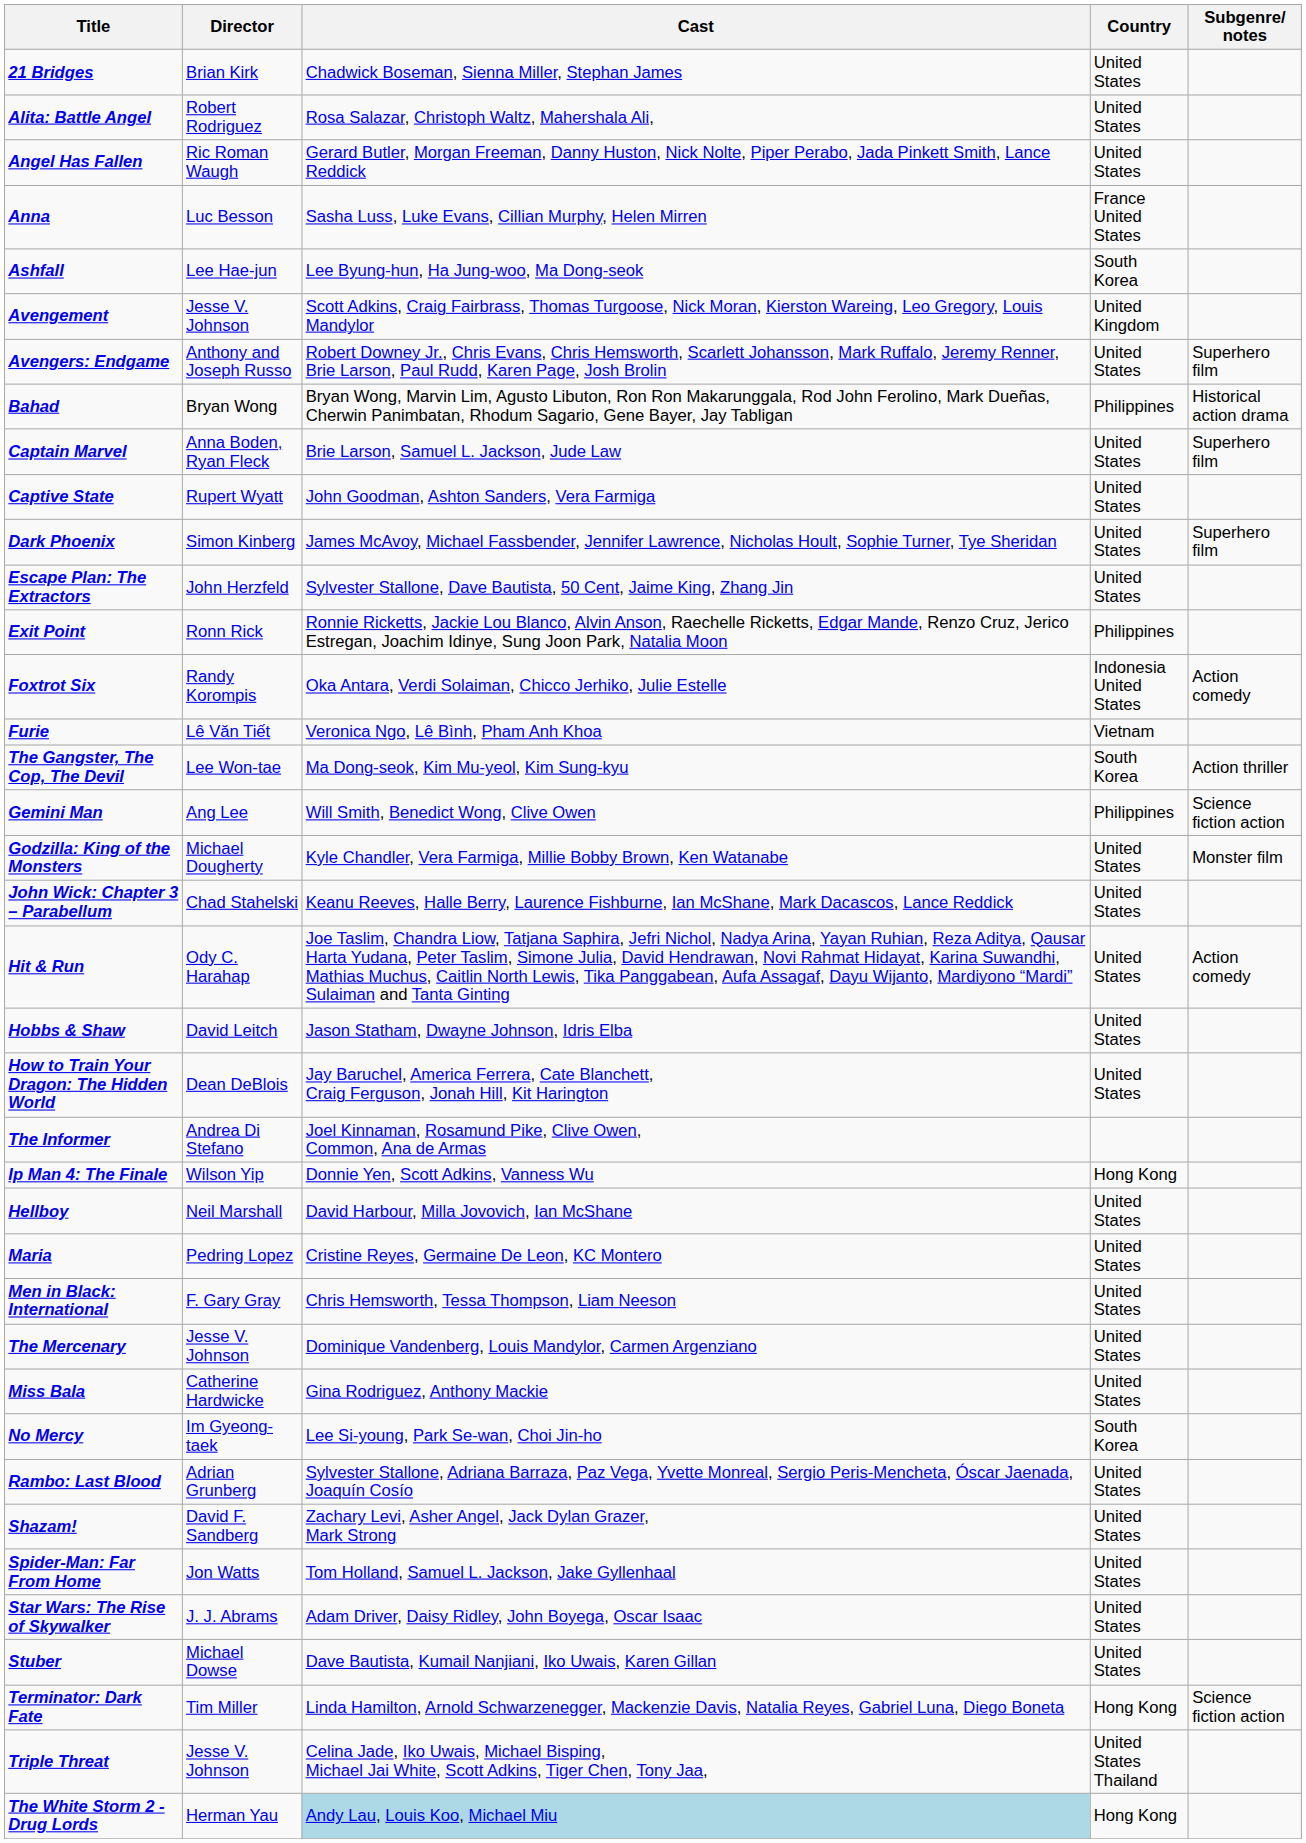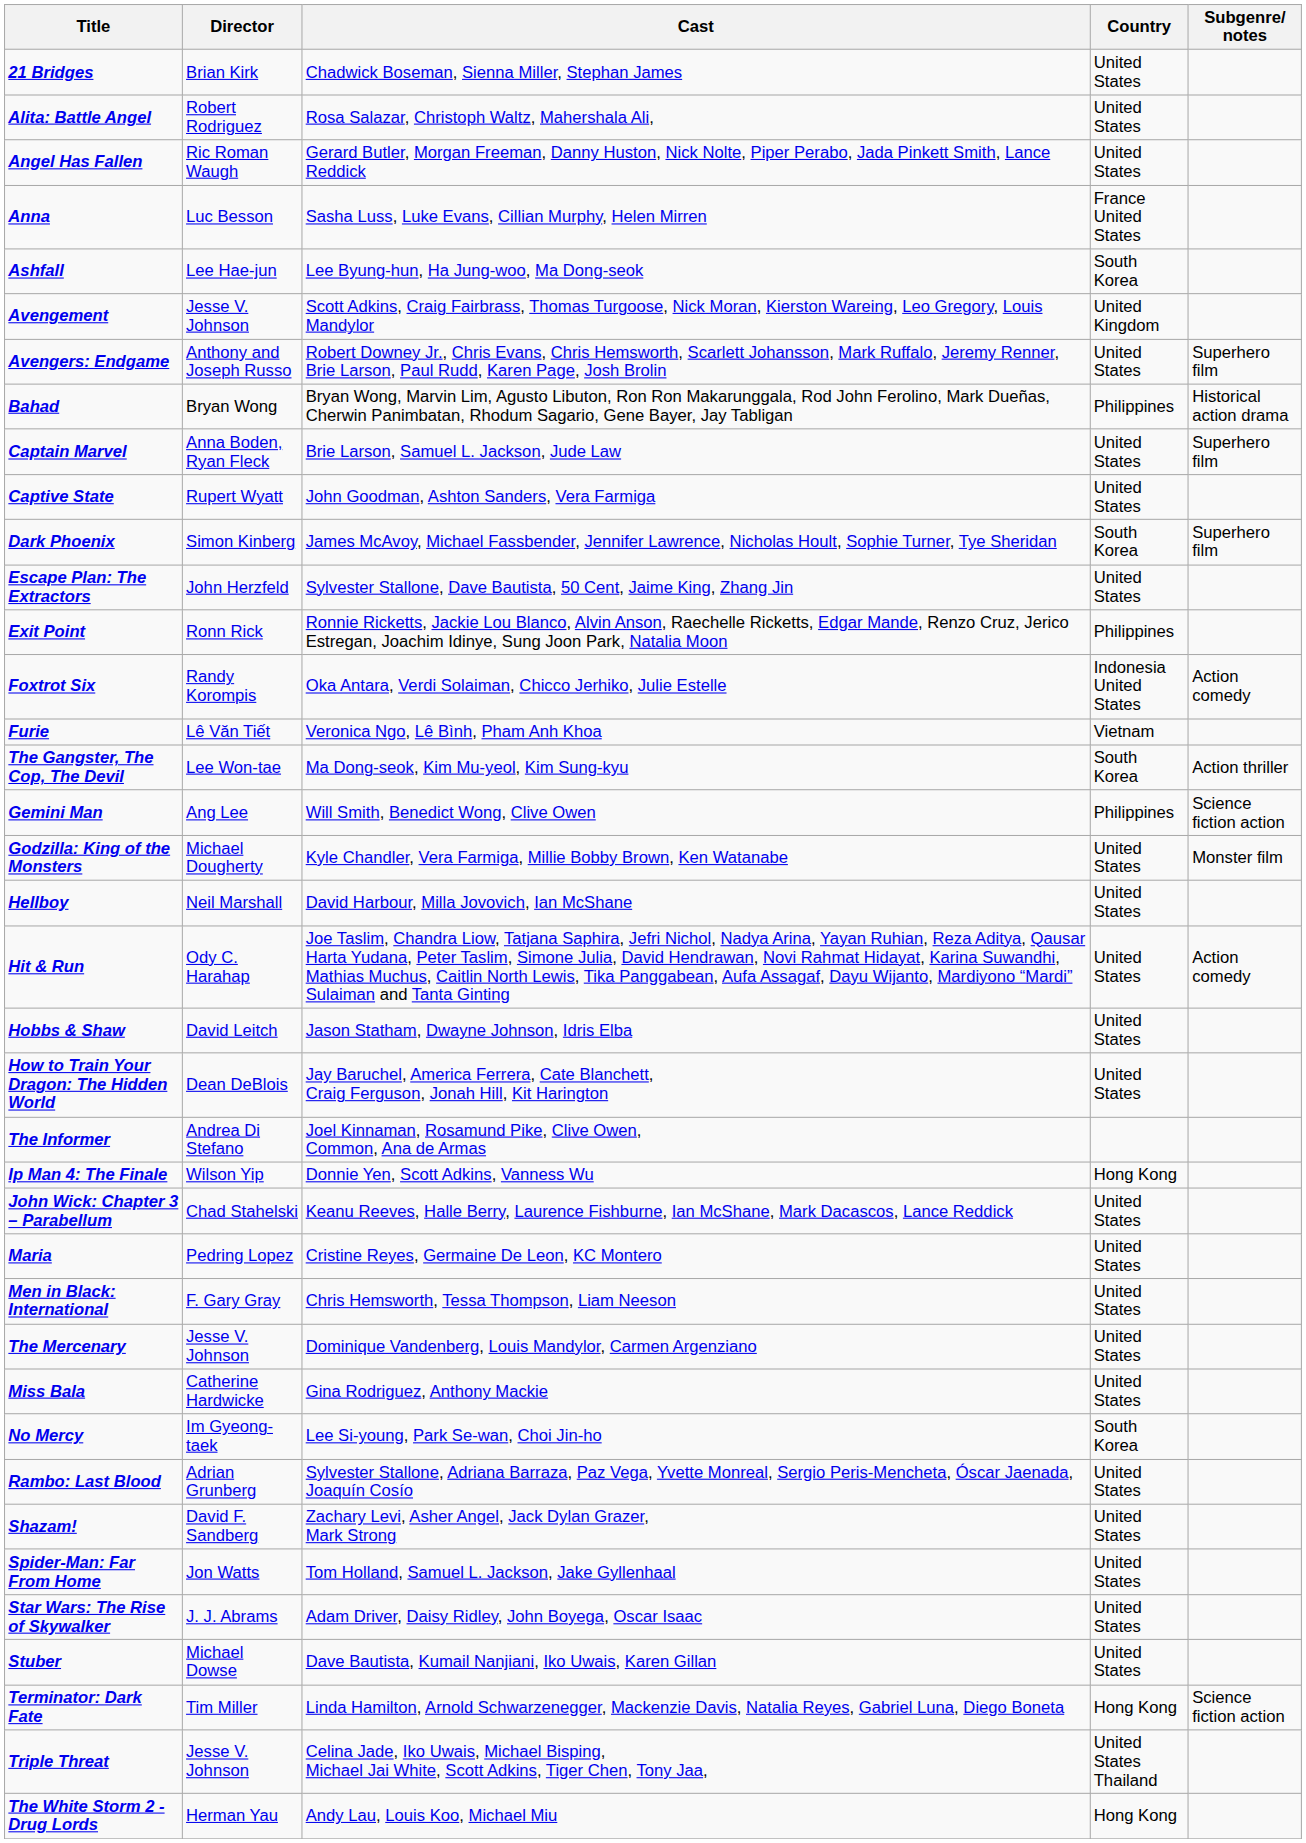 <table class="wikitable sortable">
 <tr>
 <th>Title</th>
 <th>Director</th>
 <th>Cast</th>
 <th>Country</th>
 <th>Subgenre/<br>notes</th>
 </tr>
 <tr>
 <td><strong><em><a href='#'>21 Bridges</a></em></strong></td>
 <td><a href='#'>Brian Kirk</a></td>
 <td><a href='#'>Chadwick Boseman</a>, <a href='#'>Sienna Miller</a>, <a href='#'>Stephan James</a></td>
 <td>United States</td>
 <td></td>
 </tr>
 <tr>
 <td><strong><em><a href='#'>Alita: Battle Angel</a></em></strong></td>
 <td><a href='#'>Robert Rodriguez</a></td>
 <td><a href='#'>Rosa Salazar</a>, <a href='#'>Christoph Waltz</a>, <a href='#'>Mahershala Ali</a>,</td>
 <td>United States</td>
 <td></td>
 </tr>
 <tr>
 <td><strong><em><a href='#'>Angel Has Fallen</a></em></strong></td>
 <td><a href='#'>Ric Roman Waugh</a></td>
 <td><a href='#'>Gerard Butler</a>, <a href='#'>Morgan Freeman</a>, <a href='#'>Danny Huston</a>, <a href='#'>Nick Nolte</a>, <a href='#'>Piper Perabo</a>, <a href='#'>Jada Pinkett Smith</a>, <a href='#'>Lance Reddick</a></td>
 <td>United States</td>
 <td></td>
 </tr>
 <tr>
 <td><strong><em><a href='#'>Anna</a></em></strong></td>
 <td><a href='#'>Luc Besson</a></td>
 <td><a href='#'>Sasha Luss</a>, <a href='#'>Luke Evans</a>, <a href='#'>Cillian Murphy</a>, <a href='#'>Helen Mirren</a></td>
 <td>France<br>United States</td>
 <td></td>
 </tr>
 <tr>
 <td><a href='#'><strong><em>Ashfall</em></strong></a></td>
 <td><a href='#'>Lee Hae-jun</a></td>
 <td><a href='#'>Lee Byung-hun</a>, <a href='#'>Ha Jung-woo</a>, <a href='#'>Ma Dong-seok</a></td>
 <td>South Korea</td>
 <td></td>
 </tr>
 <tr>
 <td><strong><em><a href='#'>Avengement</a></em></strong></td>
 <td><a href='#'>Jesse V. Johnson</a></td>
 <td><a href='#'>Scott Adkins</a>, <a href='#'>Craig Fairbrass</a>, <a href='#'>Thomas Turgoose</a>, <a href='#'>Nick Moran</a>, <a href='#'>Kierston Wareing</a>, <a href='#'>Leo Gregory</a>, <a href='#'>Louis Mandylor</a></td>
 <td>United Kingdom</td>
 <td></td>
 </tr>
 <tr>
 <td><strong><em><a href='#'>Avengers: Endgame</a></em></strong></td>
 <td><a href='#'>Anthony and Joseph Russo</a></td>
 <td><a href='#'>Robert Downey Jr.</a>, <a href='#'>Chris Evans</a>, <a href='#'>Chris Hemsworth</a>, <a href='#'>Scarlett Johansson</a>, <a href='#'>Mark Ruffalo</a>, <a href='#'>Jeremy Renner</a>, <a href='#'>Brie Larson</a>, <a href='#'>Paul Rudd</a>, <a href='#'>Karen Page</a>, <a href='#'>Josh Brolin</a></td>
 <td>United States</td>
 <td>Superhero film</td>
 </tr>
 <tr>
 <td><strong><em><a href='#'>Bahad</a></em></strong></td>
 <td>Bryan Wong</td>
 <td>Bryan Wong, Marvin Lim, Agusto Libuton, Ron Ron Makarunggala, Rod John Ferolino, Mark Dueñas, Cherwin Panimbatan, Rhodum Sagario, Gene Bayer, Jay Tabligan</td>
 <td>Philippines</td>
 <td>Historical action drama</td>
 </tr>
 <tr>
 <td><strong><em><a href='#'>Captain Marvel</a></em></strong></td>
 <td><a href='#'>Anna Boden, Ryan Fleck</a></td>
 <td><a href='#'>Brie Larson</a>, <a href='#'>Samuel L. Jackson</a>, <a href='#'>Jude Law</a></td>
 <td>United States</td>
 <td>Superhero film</td>
 </tr>
 <tr>
 <td><strong><em><a href='#'>Captive State</a></em></strong></td>
 <td><a href='#'>Rupert Wyatt</a></td>
 <td><a href='#'>John Goodman</a>, <a href='#'>Ashton Sanders</a>, <a href='#'>Vera Farmiga</a></td>
 <td>United States</td>
 <td></td>
 </tr>
 <tr>
 <td><strong><em><a href='#'>Dark Phoenix</a></em></strong></td>
 <td><a href='#'>Simon Kinberg</a></td>
 <td><a href='#'>James McAvoy</a>, <a href='#'>Michael Fassbender</a>, <a href='#'>Jennifer Lawrence</a>, <a href='#'>Nicholas Hoult</a>, <a href='#'>Sophie Turner</a>, <a href='#'>Tye Sheridan</a></td>
-<td>United States</td>
+<td>South Korea</td>
 <td>Superhero film</td>
 </tr>
 <tr>
 <td><strong><em><a href='#'>Escape Plan: The Extractors</a></em></strong></td>
 <td><a href='#'>John Herzfeld</a></td>
 <td><a href='#'>Sylvester Stallone</a>, <a href='#'>Dave Bautista</a>, <a href='#'>50 Cent</a>, <a href='#'>Jaime King</a>, <a href='#'>Zhang Jin</a></td>
 <td>United States</td>
 <td></td>
 </tr>
 <tr>
 <td><strong><em><a href='#'>Exit Point</a></em></strong></td>
 <td><a href='#'>Ronn Rick</a></td>
 <td><a href='#'>Ronnie Ricketts</a>, <a href='#'>Jackie Lou Blanco</a>, <a href='#'>Alvin Anson</a>, Raechelle Ricketts, <a href='#'>Edgar Mande</a>, Renzo Cruz, Jerico Estregan, Joachim Idinye, Sung Joon Park, <a href='#'>Natalia Moon</a></td>
 <td>Philippines</td>
 <td></td>
 </tr>
 <tr>
 <td><strong><em><a href='#'>Foxtrot Six</a></em></strong></td>
 <td><a href='#'>Randy Korompis</a></td>
 <td><a href='#'>Oka Antara</a>, <a href='#'>Verdi Solaiman</a>, <a href='#'>Chicco Jerhiko</a>, <a href='#'>Julie Estelle</a></td>
 <td>Indonesia<br>United States</td>
 <td>Action comedy</td>
 </tr>
 <tr>
 <td><strong><em><a href='#'>Furie</a></em></strong></td>
 <td><a href='#'>Lê Văn Tiết</a></td>
 <td><a href='#'>Veronica Ngo</a>, <a href='#'>Lê Bình</a>, <a href='#'>Pham Anh Khoa</a></td>
 <td>Vietnam</td>
 <td></td>
 </tr>
 <tr>
 <td><strong><em><a href='#'>The Gangster, The Cop, The Devil</a></em></strong></td>
 <td><a href='#'>Lee Won-tae</a></td>
 <td><a href='#'>Ma Dong-seok</a>, <a href='#'>Kim Mu-yeol</a>, <a href='#'>Kim Sung-kyu</a></td>
 <td>South Korea</td>
 <td>Action thriller</td>
 </tr>
 <tr>
 <td><strong><em><a href='#'>Gemini Man</a></em></strong></td>
 <td><a href='#'>Ang Lee</a></td>
 <td><a href='#'>Will Smith</a>, <a href='#'>Benedict Wong</a>, <a href='#'>Clive Owen</a></td>
 <td>Philippines</td>
 <td>Science fiction action</td>
 </tr>
 <tr>
 <td><strong><em><a href='#'>Godzilla: King of the Monsters</a></em></strong></td>
 <td><a href='#'>Michael Dougherty</a></td>
 <td><a href='#'>Kyle Chandler</a>, <a href='#'>Vera Farmiga</a>, <a href='#'>Millie Bobby Brown</a>, <a href='#'>Ken Watanabe</a></td>
 <td>United States</td>
 <td>Monster film</td>
 </tr>
 <tr>
-<td><strong><em><a href='#'>John Wick: Chapter 3 – Parabellum</a></em></strong></td>
-<td><a href='#'>Chad Stahelski</a></td>
-<td><a href='#'>Keanu Reeves</a>, <a href='#'>Halle Berry</a>, <a href='#'>Laurence Fishburne</a>, <a href='#'>Ian McShane</a>, <a href='#'>Mark Dacascos</a>, <a href='#'>Lance Reddick</a></td>
+<td><strong><em><a href='#'>Hellboy</a></em></strong></td>
+<td><a href='#'>Neil Marshall</a></td>
+<td><a href='#'>David Harbour</a>, <a href='#'>Milla Jovovich</a>, <a href='#'>Ian McShane</a></td>
 <td>United States</td>
 <td></td>
 </tr>
 <tr>
 <td><strong><em><a href='#'>Hit & Run</a></em></strong></td>
 <td><a href='#'>Ody C. Harahap</a></td>
 <td><a href='#'>Joe Taslim</a>, <a href='#'>Chandra Liow</a>, <a href='#'>Tatjana Saphira</a>, <a href='#'>Jefri Nichol</a>, <a href='#'>Nadya Arina</a>, <a href='#'>Yayan Ruhian</a>, <a href='#'>Reza Aditya</a>, <a href='#'>Qausar Harta Yudana</a>, <a href='#'>Peter Taslim</a>, <a href='#'>Simone Julia</a>, <a href='#'>David Hendrawan</a>, <a href='#'>Novi Rahmat Hidayat</a>, <a href='#'>Karina Suwandhi</a>, <a href='#'>Mathias Muchus</a>, <a href='#'>Caitlin North Lewis</a>, <a href='#'>Tika Panggabean</a>, <a href='#'>Aufa Assagaf</a>, <a href='#'>Dayu Wijanto</a>, <a href='#'>Mardiyono “Mardi” Sulaiman</a> and <a href='#'>Tanta Ginting</a></td>
 <td>United States</td>
 <td>Action comedy</td>
 </tr>
 <tr>
 <td><strong><em><a href='#'>Hobbs & Shaw</a></em></strong></td>
 <td><a href='#'>David Leitch</a></td>
 <td><a href='#'>Jason Statham</a>, <a href='#'>Dwayne Johnson</a>, <a href='#'>Idris Elba</a></td>
 <td>United States</td>
 <td></td>
 </tr>
 <tr>
 <td><strong><em><a href='#'>How to Train Your Dragon: The Hidden World</a></em></strong></td>
 <td><a href='#'>Dean DeBlois</a></td>
 <td><a href='#'>Jay Baruchel</a>, <a href='#'>America Ferrera</a>, <a href='#'>Cate Blanchett</a>, <br><a href='#'>Craig Ferguson</a>, <a href='#'>Jonah Hill</a>, <a href='#'>Kit Harington</a></td>
 <td>United States</td>
 <td></td>
 </tr>
 <tr>
 <td><strong><em><a href='#'>The Informer</a></em></strong></td>
 <td><a href='#'>Andrea Di Stefano</a></td>
 <td><a href='#'>Joel Kinnaman</a>, <a href='#'>Rosamund Pike</a>, <a href='#'>Clive Owen</a>, <br><a href='#'>Common</a>, <a href='#'>Ana de Armas</a></td>
 <td></td>
 <td></td>
 </tr>
 <tr>
 <td><strong><em><a href='#'>Ip Man 4: The Finale</a></em></strong></td>
 <td><a href='#'>Wilson Yip</a></td>
 <td><a href='#'>Donnie Yen</a>, <a href='#'>Scott Adkins</a>, <a href='#'>Vanness Wu</a></td>
 <td>Hong Kong</td>
 <td></td>
 </tr>
 <tr>
-<td><strong><em><a href='#'>Hellboy</a></em></strong></td>
-<td><a href='#'>Neil Marshall</a></td>
-<td><a href='#'>David Harbour</a>, <a href='#'>Milla Jovovich</a>, <a href='#'>Ian McShane</a></td>
+<td><strong><em><a href='#'>John Wick: Chapter 3 – Parabellum</a></em></strong></td>
+<td><a href='#'>Chad Stahelski</a></td>
+<td><a href='#'>Keanu Reeves</a>, <a href='#'>Halle Berry</a>, <a href='#'>Laurence Fishburne</a>, <a href='#'>Ian McShane</a>, <a href='#'>Mark Dacascos</a>, <a href='#'>Lance Reddick</a></td>
 <td>United States</td>
 <td></td>
 </tr>
 <tr>
 <td><strong><em><a href='#'>Maria</a></em></strong></td>
 <td><a href='#'>Pedring Lopez</a></td>
 <td><a href='#'>Cristine Reyes</a>, <a href='#'>Germaine De Leon</a>, <a href='#'>KC Montero</a></td>
 <td>United States</td>
 <td></td>
 </tr>
 <tr>
 <td><strong><em><a href='#'>Men in Black: International</a></em></strong></td>
 <td><a href='#'>F. Gary Gray</a></td>
 <td><a href='#'>Chris Hemsworth</a>, <a href='#'>Tessa Thompson</a>, <a href='#'>Liam Neeson</a></td>
 <td>United States</td>
 <td></td>
 </tr>
 <tr>
 <td><a href='#'><strong><em>The Mercenary</em></strong></a></td>
 <td><a href='#'>Jesse V. Johnson</a></td>
 <td><a href='#'>Dominique Vandenberg</a>, <a href='#'>Louis Mandylor</a>, <a href='#'>Carmen Argenziano</a></td>
 <td>United States</td>
 <td></td>
 </tr>
 <tr>
 <td><strong><em><a href='#'>Miss Bala</a></em></strong></td>
 <td><a href='#'>Catherine Hardwicke</a></td>
 <td><a href='#'>Gina Rodriguez</a>, <a href='#'>Anthony Mackie</a></td>
 <td>United States</td>
 <td></td>
 </tr>
 <tr>
 <td><strong><em><a href='#'>No Mercy</a></em></strong></td>
 <td><a href='#'>Im Gyeong-taek</a></td>
 <td><a href='#'>Lee Si-young</a>, <a href='#'>Park Se-wan</a>, <a href='#'>Choi Jin-ho</a></td>
 <td>South Korea</td>
 <td></td>
 </tr>
 <tr>
 <td><strong><em><a href='#'>Rambo: Last Blood</a></em></strong></td>
 <td><a href='#'>Adrian Grunberg</a></td>
 <td><a href='#'>Sylvester Stallone</a>, <a href='#'>Adriana Barraza</a>, <a href='#'>Paz Vega</a>, <a href='#'>Yvette Monreal</a>, <a href='#'>Sergio Peris-Mencheta</a>, <a href='#'>Óscar Jaenada</a>, <a href='#'>Joaquín Cosío</a></td>
 <td>United States</td>
 <td></td>
 </tr>
 <tr>
 <td><strong><em><a href='#'>Shazam!</a></em></strong></td>
 <td><a href='#'>David F. Sandberg</a></td>
 <td><a href='#'>Zachary Levi</a>, <a href='#'>Asher Angel</a>, <a href='#'>Jack Dylan Grazer</a>,<br><a href='#'>Mark Strong</a></td>
 <td>United States</td>
 <td></td>
 </tr>
 <tr>
 <td><strong><em><a href='#'>Spider-Man: Far From Home</a></em></strong></td>
 <td><a href='#'>Jon Watts</a></td>
 <td><a href='#'>Tom Holland</a>, <a href='#'>Samuel L. Jackson</a>, <a href='#'>Jake Gyllenhaal</a></td>
 <td>United States</td>
 <td></td>
 </tr>
 <tr>
 <td><strong><em><a href='#'>Star Wars: The Rise of Skywalker</a></em></strong></td>
 <td><a href='#'>J. J. Abrams</a></td>
 <td><a href='#'>Adam Driver</a>, <a href='#'>Daisy Ridley</a>, <a href='#'>John Boyega</a>, <a href='#'>Oscar Isaac</a></td>
 <td>United States</td>
 <td></td>
 </tr>
 <tr>
 <td><strong><em><a href='#'>Stuber</a></em></strong></td>
 <td><a href='#'>Michael Dowse</a></td>
 <td><a href='#'>Dave Bautista</a>, <a href='#'>Kumail Nanjiani</a>, <a href='#'>Iko Uwais</a>, <a href='#'>Karen Gillan</a></td>
 <td>United States</td>
 <td></td>
 </tr>
 <tr>
 <td><strong><em><a href='#'>Terminator: Dark Fate</a></em></strong></td>
 <td><a href='#'>Tim Miller</a></td>
 <td><a href='#'>Linda Hamilton</a>, <a href='#'>Arnold Schwarzenegger</a>, <a href='#'>Mackenzie Davis</a>, <a href='#'>Natalia Reyes</a>, <a href='#'>Gabriel Luna</a>, <a href='#'>Diego Boneta</a></td>
 <td>Hong Kong</td>
 <td>Science fiction action</td>
 </tr>
 <tr>
 <td><strong><em><a href='#'>Triple Threat</a></em></strong></td>
 <td><a href='#'>Jesse V. Johnson</a></td>
 <td><a href='#'>Celina Jade</a>, <a href='#'>Iko Uwais</a>, <a href='#'>Michael Bisping</a>,<br><a href='#'>Michael Jai White</a>, <a href='#'>Scott Adkins</a>, <a href='#'>Tiger Chen</a>, <a href='#'>Tony Jaa</a>,</td>
 <td>United States<br>Thailand</td>
 <td></td>
 </tr>
 <tr>
 <td><strong><em><a href='#'>The White Storm 2 - Drug Lords</a></em></strong></td>
 <td><a href='#'>Herman Yau</a></td>
-<td style="background: lightblue;"><a href='#'>Andy Lau</a>, <a href='#'>Louis Koo</a>, <a href='#'>Michael Miu</a></td>
+<td><a href='#'>Andy Lau</a>, <a href='#'>Louis Koo</a>, <a href='#'>Michael Miu</a></td>
 <td>Hong Kong</td>
 <td></td>
 </tr>
 <tr>
 </tr>
 </table>
